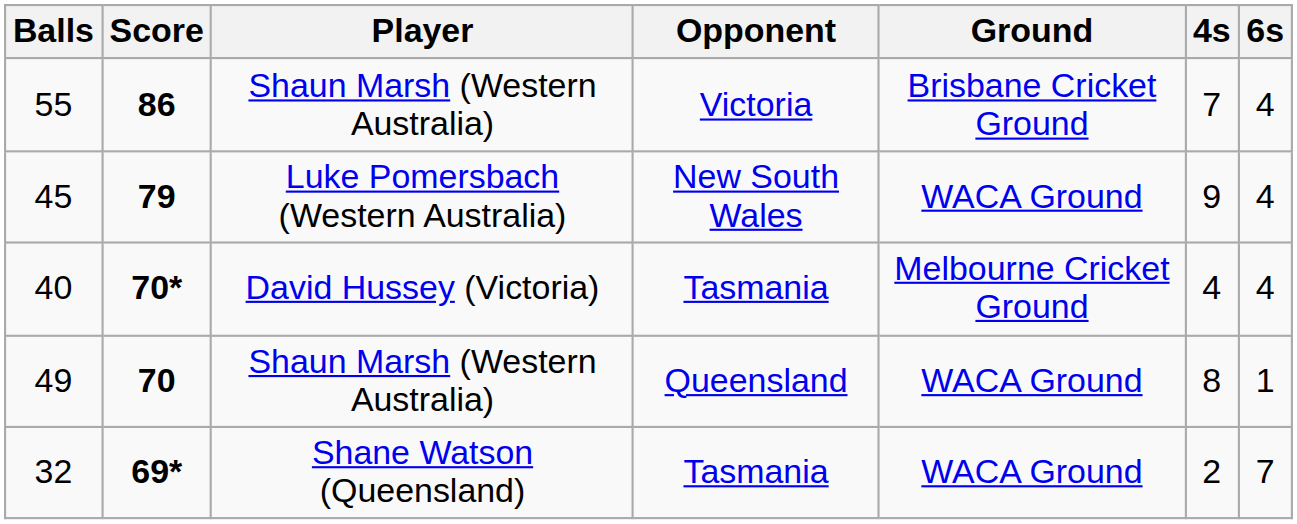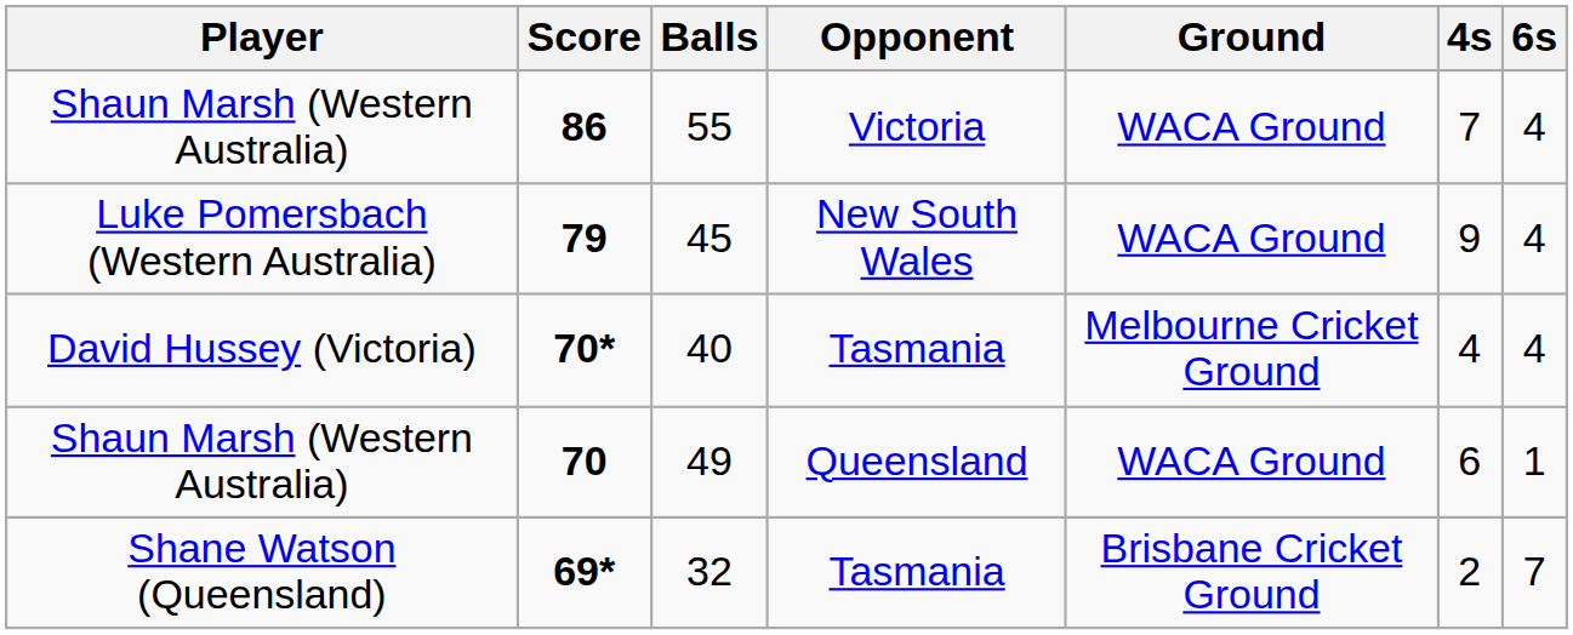 <table class="wikitable">
 <tr>
+<th>Player</th>
+<th>Score</th>
 <th>Balls</th>
-<th>Score</th>
-<th>Player</th>
 <th>Opponent</th>
 <th>Ground</th>
 <th>4s</th>
 <th>6s</th>
 </tr>
 <tr align=center>
+<td><a href='#'>Shaun Marsh</a> (Western Australia)</td>
+<td><strong>86</strong></td>
 <td>55</td>
-<td><strong>86</strong></td>
-<td><a href='#'>Shaun Marsh</a> (Western Australia)</td>
 <td><a href='#'>Victoria</a></td>
-<td><a href='#'>Brisbane Cricket Ground</a></td>
+<td><a href='#'>WACA Ground</a></td>
 <td>7</td>
 <td>4</td>
 </tr>
 <tr align=center>
+<td><a href='#'>Luke Pomersbach</a> (Western Australia)</td>
+<td><strong>79</strong></td>
 <td>45</td>
-<td><strong>79</strong></td>
-<td><a href='#'>Luke Pomersbach</a> (Western Australia)</td>
 <td><a href='#'>New South Wales</a></td>
 <td><a href='#'>WACA Ground</a></td>
 <td>9</td>
 <td>4</td>
 </tr>
 <tr align=center>
+<td><a href='#'>David Hussey</a> (Victoria)</td>
+<td><strong>70*</strong></td>
 <td>40</td>
-<td><strong>70*</strong></td>
-<td><a href='#'>David Hussey</a> (Victoria)</td>
 <td><a href='#'>Tasmania</a></td>
 <td><a href='#'>Melbourne Cricket Ground</a></td>
 <td>4</td>
 <td>4</td>
 </tr>
 <tr align=center>
+<td><a href='#'>Shaun Marsh</a> (Western Australia)</td>
+<td><strong>70</strong></td>
 <td>49</td>
-<td><strong>70</strong></td>
-<td><a href='#'>Shaun Marsh</a> (Western Australia)</td>
 <td><a href='#'>Queensland</a></td>
 <td><a href='#'>WACA Ground</a></td>
-<td>8</td>
+<td>6</td>
 <td>1</td>
 </tr>
 <tr align=center>
+<td><a href='#'>Shane Watson</a> (Queensland)</td>
+<td><strong>69*</strong></td>
 <td>32</td>
-<td><strong>69*</strong></td>
-<td><a href='#'>Shane Watson</a> (Queensland)</td>
 <td><a href='#'>Tasmania</a></td>
-<td><a href='#'>WACA Ground</a></td>
+<td><a href='#'>Brisbane Cricket Ground</a></td>
 <td>2</td>
 <td>7</td>
 </tr>
 </table>
